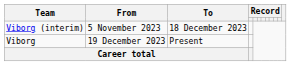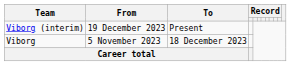 <table class="wikitable" style="text-align: center">
 <tr>
 <th rowspan="2">Team</th>
 <th rowspan="2">From</th>
 <th rowspan="2">To</th>
 <th colspan="8">Record</th>
 <th rowspan=2></th>
 </tr>
 <tr>
 <th></th>
 <th></th>
 <th></th>
 <th></th>
 <th></th>
 <th></th>
 <th></th>
 <th></th>
 </tr>
 <tr>
 <td align=left><a href='#'>Viborg</a> (interim)</td>
-<td align=left>5 November 2023</td>
-<td align=left>18 December 2023<br></td>
+<td align=left>19 December 2023</td>
+<td align=left>Present<br></td>
 <td></td>
 </tr>
 <tr>
 <td align=left>Viborg</td>
-<td align=left>19 December 2023</td>
-<td align=left>Present<br></td>
+<td align=left>5 November 2023</td>
+<td align=left>18 December 2023<br></td>
 <td></td>
 </tr>
 <tr>
 <th colspan=3>Career total<br></th>
 <th></th>
 </tr>
 </table>
